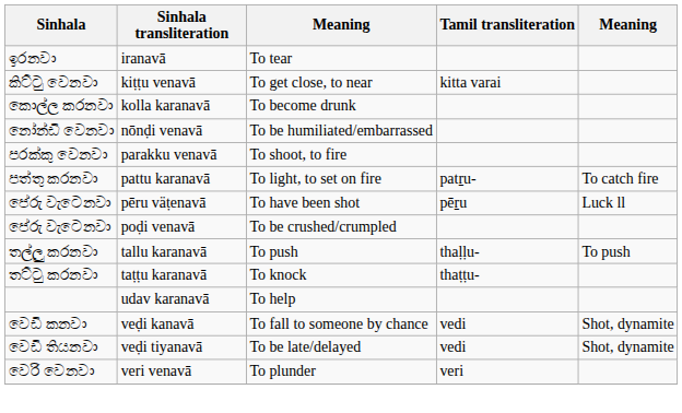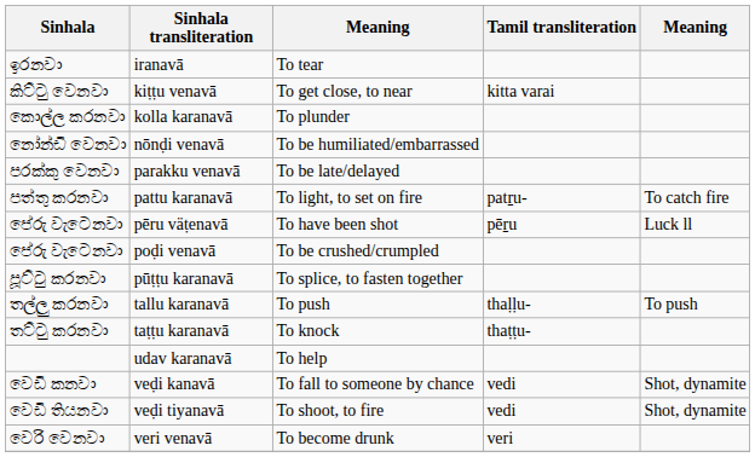 <table class="wikitable collapsible collapsed">
 <tr>
 <th>Sinhala</th>
 <th>Sinhala transliteration</th>
 <th>Meaning</th>
 <th>Tamil transliteration</th>
 <th>Meaning</th>
 </tr>
 <tr>
 <td>ඉරනවා</td>
 <td style="width:08em">iranavā</td>
 <td>To tear</td>
 <td></td>
 <td></td>
 </tr>
 <tr>
 <td>කිට්ටු වෙනවා</td>
 <td>kiṭṭu venavā</td>
 <td>To get close, to near</td>
 <td>kitta varai</td>
 <td></td>
 </tr>
 <tr>
 <td>කොල්ල කරනවා</td>
 <td>kolla karanavā</td>
-<td>To become drunk</td>
+<td>To plunder</td>
 <td></td>
 <td></td>
 </tr>
 <tr>
 <td>නෝන්ඩි වෙනවා</td>
 <td>nōnḍi venavā</td>
 <td>To be   humiliated/embarrassed</td>
 <td></td>
 <td></td>
 </tr>
 <tr>
 <td>පරක්කු වෙනවා</td>
 <td>parakku venavā</td>
-<td>To shoot, to fire</td>
+<td>To be late/delayed</td>
 <td></td>
 <td></td>
 </tr>
 <tr>
 <td>පත්තු කරනවා</td>
 <td>pattu karanavā</td>
 <td>To light, to set on fire</td>
 <td>patṟu-</td>
 <td>To catch fire</td>
 </tr>
 <tr>
 <td>පේරු වැටෙනවා</td>
 <td>pēru väṭenavā</td>
 <td>To have been shot</td>
 <td>pēṟu</td>
 <td>Luck ll</td>
 </tr>
 <tr>
 <td>පේරු වැටෙනවා</td>
 <td>poḍi venavā</td>
 <td>To be crushed/crumpled</td>
+<td></td>
+<td></td>
+</tr>
+<tr>
+<td>පූට්ටු කරනවා</td>
+<td>pūṭṭu karanavā</td>
+<td>To splice, to fasten together</td>
 <td></td>
 <td></td>
 </tr>
 <tr>
 <td>තල්ලු කරනවා</td>
 <td>tallu karanavā</td>
 <td>To push</td>
 <td>thaḷḷu-</td>
 <td>To push</td>
 </tr>
 <tr>
 <td>තට්ටු කරනවා</td>
 <td>taṭṭu karanavā</td>
 <td>To knock</td>
 <td>thaṭṭu-</td>
 <td></td>
 </tr>
 <tr>
 <td></td>
 <td>udav karanavā</td>
 <td>To help</td>
 <td></td>
 <td></td>
 </tr>
 <tr>
 <td>වෙඩි කනවා</td>
 <td>veḍi kanavā</td>
 <td>To fall to someone by chance</td>
 <td>vedi</td>
 <td>Shot, dynamite</td>
 </tr>
 <tr>
 <td>වෙඩි තියනවා</td>
 <td>veḍi tiyanavā</td>
-<td>To be late/delayed</td>
+<td>To shoot, to fire</td>
 <td>vedi</td>
 <td>Shot, dynamite</td>
 </tr>
 <tr>
 <td>වෙරි වෙනවා</td>
 <td>veri venavā</td>
-<td>To plunder</td>
+<td>To become drunk</td>
 <td>veri</td>
 <td></td>
 </tr>
 <tr>
 </tr>
 <tr>
 </tr>
 </table>
